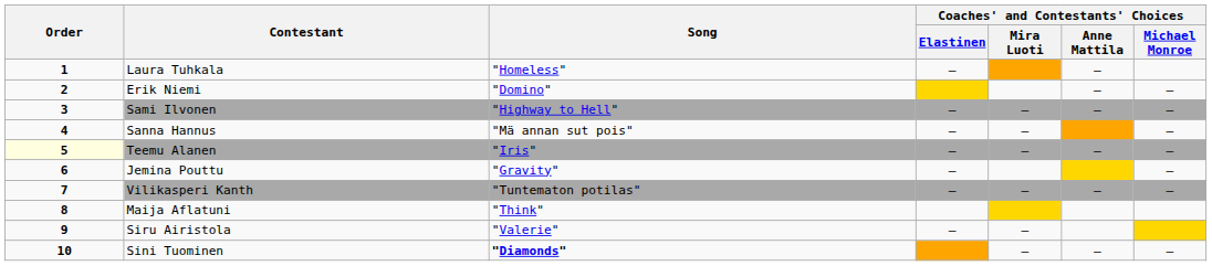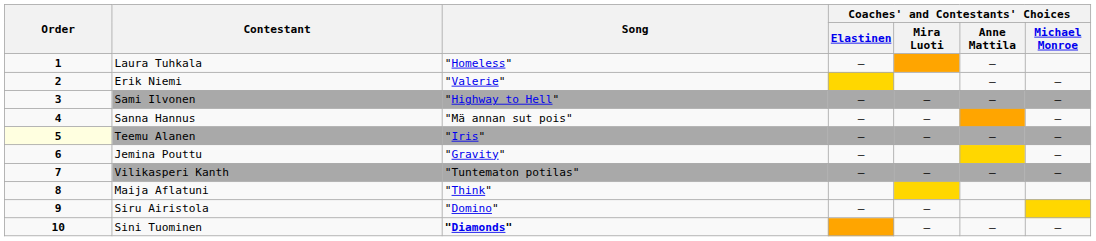 <table class="wikitable" style="width:100%;">
 <tr>
 <th rowspan=2>Order</th>
 <th rowspan=2>Contestant</th>
 <th rowspan=2>Song</th>
 <th colspan=4>Coaches' and Contestants' Choices</th>
 </tr>
 <tr>
 <th width="70"><a href='#'>Elastinen</a></th>
 <th width="70">Mira Luoti</th>
 <th width="70">Anne Mattila</th>
 <th width="70"><a href='#'>Michael Monroe</a></th>
 </tr>
 <tr>
 <td align="center"><strong>1</strong></td>
 <td>Laura Tuhkala</td>
 <td>"<a href='#'>Homeless</a>"</td>
 <td align="center">—</td>
 <td style="background:orange;text-align:center;"></td>
 <td align="center">—</td>
 </tr>
 <tr>
 <td align="center"><strong>2</strong></td>
 <td>Erik Niemi</td>
-<td>"<a href='#'>Domino</a>"</td>
+<td>"<a href='#'>Valerie</a>"</td>
 <td style="background:gold;text-align:center;"></td>
 <td style=";text-align:center;"></td>
 <td align="center">—</td>
 <td align="center">—</td>
 </tr>
 <tr>
 <td align="center"><strong>3</strong></td>
 <td style="background:darkgrey;text-align:left;">Sami Ilvonen</td>
 <td style="background:darkgrey;text-align:left;">"<a href='#'>Highway to Hell</a>"</td>
 <td style="background:darkgrey;text-align:center;">—</td>
 <td style="background:darkgrey;text-align:center;">—</td>
 <td style="background:darkgrey;text-align:center;">—</td>
 <td style="background:darkgrey;text-align:center;">—</td>
 </tr>
 <tr>
 <td align="center"><strong>4</strong></td>
 <td>Sanna Hannus</td>
 <td>"Mä annan sut pois"</td>
 <td align="center">—</td>
 <td align="center">—</td>
 <td style="background:orange;text-align:center;"></td>
 <td align="center">—</td>
 </tr>
 <tr>
 <td align="center" style="background: lightyellow;"><strong>5</strong></td>
 <td style="background:darkgrey;text-align:left;">Teemu Alanen</td>
 <td style="background:darkgrey;text-align:left;">"<a href='#'>Iris</a>"</td>
 <td style="background:darkgrey;text-align:center;">—</td>
 <td style="background:darkgrey;text-align:center;">—</td>
 <td style="background:darkgrey;text-align:center;">—</td>
 <td style="background:darkgrey;text-align:center;">—</td>
 </tr>
 <tr>
 <td align="center"><strong>6</strong></td>
 <td>Jemina Pouttu</td>
 <td>"<a href='#'>Gravity</a>"</td>
 <td align="center">—</td>
 <td style=";text-align:center;"></td>
 <td style="background:gold;text-align:center;"></td>
 <td align="center">—</td>
 </tr>
 <tr>
 <td align="center"><strong>7</strong></td>
 <td style="background:darkgrey;text-align:left;">Vilikasperi Kanth</td>
 <td style="background:darkgrey;text-align:left;">"Tuntematon potilas"</td>
 <td style="background:darkgrey;text-align:center;">—</td>
 <td style="background:darkgrey;text-align:center;">—</td>
 <td style="background:darkgrey;text-align:center;">—</td>
 <td style="background:darkgrey;text-align:center;">—</td>
 </tr>
 <tr>
 <td align="center"><strong>8</strong></td>
 <td>Maija Aflatuni</td>
 <td>"<a href='#'>Think</a>"</td>
 <td style=";text-align:center;"></td>
 <td style="background:gold;text-align:center;"></td>
 <td style=";text-align:center;"></td>
 <td style=";text-align:center;"></td>
 </tr>
 <tr>
 <td align="center"><strong>9</strong></td>
 <td>Siru Airistola</td>
-<td>"<a href='#'>Valerie</a>"</td>
+<td>"<a href='#'>Domino</a>"</td>
 <td align="center">—</td>
 <td align="center">—</td>
 <td style=";text-align:center;"></td>
 <td style="background:gold;text-align:center;"></td>
 </tr>
 <tr>
 <td align="center"><strong>10</strong></td>
 <td>Sini Tuominen</td>
 <td><strong>"<a href='#'>Diamonds</a>"</strong></td>
 <td style="background:orange;text-align:center;"></td>
 <td align="center">—</td>
 <td align="center">—</td>
 <td align="center">—</td>
 </tr>
 </table>
